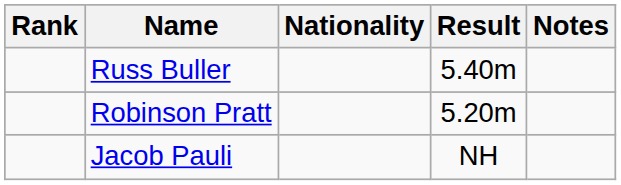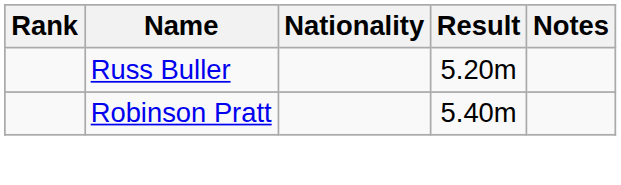 <table class="wikitable sortable" style="text-align:center">
 <tr>
 <th>Rank</th>
 <th>Name</th>
 <th>Nationality</th>
 <th>Result</th>
 <th>Notes</th>
 </tr>
 <tr>
 <td align=center></td>
 <td align=left><a href='#'>Russ Buller</a></td>
 <td align=left></td>
-<td>5.40m</td>
+<td>5.20m</td>
 <td></td>
 </tr>
 <tr>
 <td align=center></td>
 <td align=left><a href='#'>Robinson Pratt</a></td>
 <td align=left></td>
-<td>5.20m</td>
-<td></td>
-</tr>
-<tr>
-<td align=center></td>
-<td align=left><a href='#'>Jacob Pauli</a></td>
-<td align=left></td>
-<td>NH</td>
+<td>5.40m</td>
 <td></td>
 </tr>
 </table>
